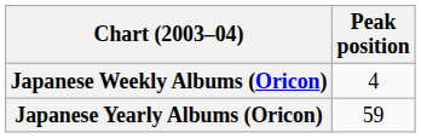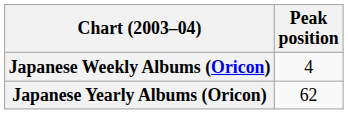 <table class="wikitable plainrowheaders">
 <tr>
 <th>Chart (2003–04)</th>
 <th>Peak<br>position</th>
 </tr>
 <tr>
 <th scope="row">Japanese Weekly Albums (<a href='#'>Oricon</a>)</th>
 <td align="center">4</td>
 </tr>
 <tr>
 <th scope="row">Japanese Yearly Albums (Oricon)</th>
-<td align="center">59</td>
+<td align="center">62</td>
 </tr>
 </table>
